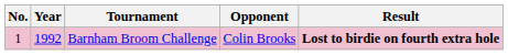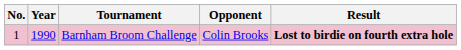 <table class="wikitable" style="font-size:95%;">
 <tr>
 <th>No.</th>
 <th>Year</th>
 <th>Tournament</th>
 <th>Opponent</th>
 <th>Result</th>
 </tr>
 <tr style="background:#F2C1D1;">
 <td align=center>1</td>
-<td><a href='#'>1992</a></td>
+<td><a href='#'>1990</a></td>
 <td><a href='#'>Barnham Broom Challenge</a></td>
 <td> <a href='#'>Colin Brooks</a></td>
 <td><strong>Lost to birdie on fourth extra hole</strong></td>
 </tr>
 </table>
